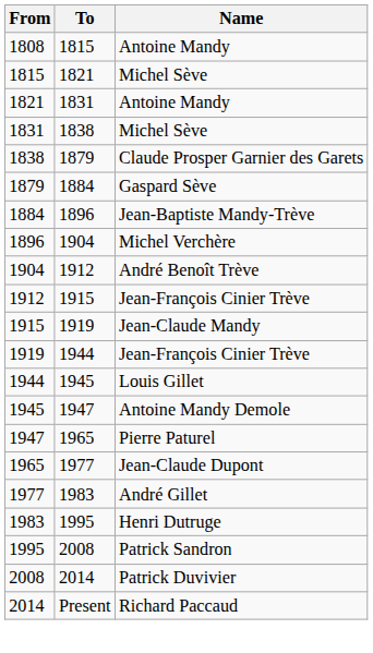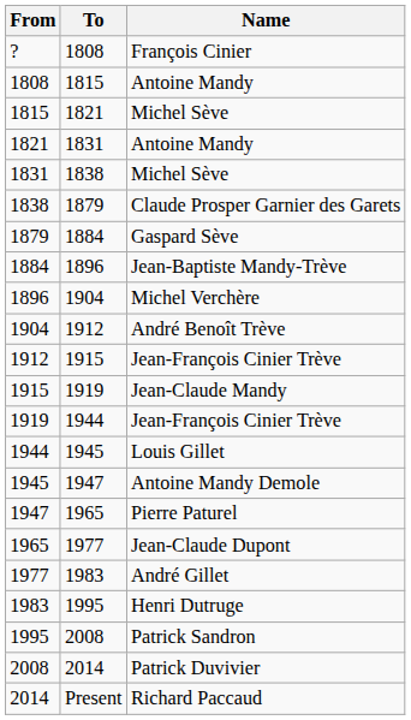 <table class="wikitable">
 <tr>
 <th>From</th>
 <th>To</th>
 <th>Name</th>
+</tr>
+<tr>
+<td>?</td>
+<td>1808</td>
+<td>François Cinier</td>
 </tr>
 <tr>
 <td>1808</td>
 <td>1815</td>
 <td>Antoine Mandy</td>
 </tr>
 <tr>
 <td>1815</td>
 <td>1821</td>
 <td>Michel Sève</td>
 </tr>
 <tr>
 <td>1821</td>
 <td>1831</td>
 <td>Antoine Mandy</td>
 </tr>
 <tr>
 <td>1831</td>
 <td>1838</td>
 <td>Michel Sève</td>
 </tr>
 <tr>
 <td>1838</td>
 <td>1879</td>
 <td>Claude Prosper Garnier des Garets</td>
 </tr>
 <tr>
 <td>1879</td>
 <td>1884</td>
 <td>Gaspard Sève</td>
 </tr>
 <tr>
 <td>1884</td>
 <td>1896</td>
 <td>Jean-Baptiste Mandy-Trève</td>
 </tr>
 <tr>
 <td>1896</td>
 <td>1904</td>
 <td>Michel Verchère</td>
 </tr>
 <tr>
 <td>1904</td>
 <td>1912</td>
 <td>André Benoît Trève</td>
 </tr>
 <tr>
 <td>1912</td>
 <td>1915</td>
 <td>Jean-François Cinier Trève</td>
 </tr>
 <tr>
 <td>1915</td>
 <td>1919</td>
 <td>Jean-Claude Mandy</td>
 </tr>
 <tr>
 <td>1919</td>
 <td>1944</td>
 <td>Jean-François Cinier Trève</td>
 </tr>
 <tr>
 <td>1944</td>
 <td>1945</td>
 <td>Louis Gillet</td>
 </tr>
 <tr>
 <td>1945</td>
 <td>1947</td>
 <td>Antoine Mandy Demole</td>
 </tr>
 <tr>
 <td>1947</td>
 <td>1965</td>
 <td>Pierre Paturel</td>
 </tr>
 <tr>
 <td>1965</td>
 <td>1977</td>
 <td>Jean-Claude Dupont</td>
 </tr>
 <tr>
 <td>1977</td>
 <td>1983</td>
 <td>André Gillet</td>
 </tr>
 <tr>
 <td>1983</td>
 <td>1995</td>
 <td>Henri Dutruge</td>
 </tr>
 <tr>
 <td>1995</td>
 <td>2008</td>
 <td>Patrick Sandron</td>
 </tr>
 <tr>
 <td>2008</td>
 <td>2014</td>
 <td>Patrick Duvivier</td>
 </tr>
 <tr>
 <td>2014</td>
 <td>Present</td>
 <td>Richard Paccaud</td>
 </tr>
 </table>
